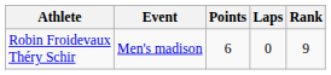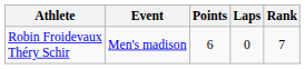 <table class=wikitable style=font-size:90%;text-align:center>
 <tr>
 <th>Athlete</th>
 <th>Event</th>
 <th>Points</th>
 <th>Laps</th>
 <th>Rank</th>
 </tr>
 <tr>
 <td align=left><a href='#'>Robin Froidevaux</a><br><a href='#'>Théry Schir</a></td>
 <td align=left><a href='#'>Men's madison</a></td>
 <td>6</td>
 <td>0</td>
-<td>9</td>
+<td>7</td>
 </tr>
 </table>
